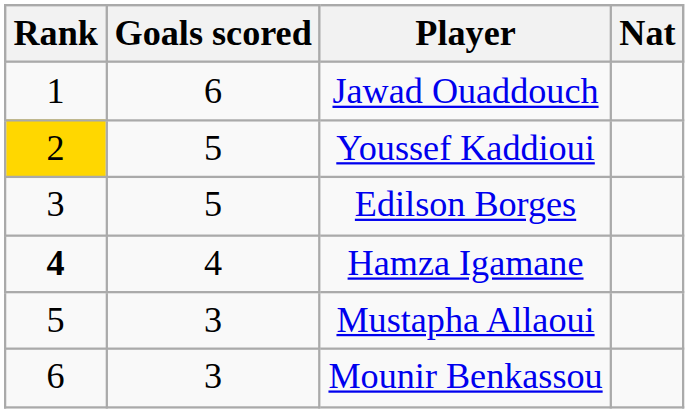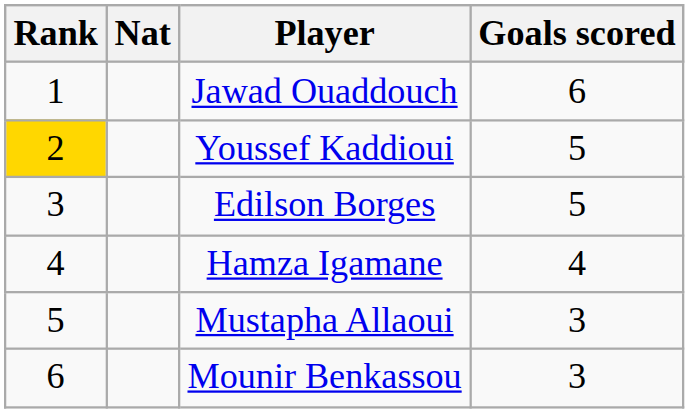 <table class="wikitable">
 <tr bgcolor="#B2B2B2">
 <th><strong>Rank</strong></th>
+<th><strong>Nat</strong></th>
+<th><strong>Player</strong></th>
 <th><strong>Goals scored</strong></th>
-<th><strong>Player</strong></th>
-<th><strong>Nat</strong></th>
 </tr>
 <tr align=center>
 <td>1</td>
+<td></td>
+<td><a href='#'>Jawad Ouaddouch</a></td>
 <td>6</td>
-<td><a href='#'>Jawad Ouaddouch</a></td>
-<td></td>
 </tr>
 <tr align=center>
 <td style="background: gold;">2</td>
+<td></td>
+<td><a href='#'>Youssef Kaddioui</a></td>
 <td>5</td>
-<td><a href='#'>Youssef Kaddioui</a></td>
-<td></td>
 </tr>
 <tr align=center>
 <td>3</td>
+<td></td>
+<td><a href='#'>Edilson Borges</a></td>
 <td>5</td>
-<td><a href='#'>Edilson Borges</a></td>
-<td></td>
 </tr>
 <tr align=center>
-<td><strong>4</strong></td>
 <td>4</td>
+<td></td>
 <td><a href='#'>Hamza Igamane</a></td>
-<td></td>
+<td>4</td>
 </tr>
 <tr align=center>
 <td>5</td>
+<td></td>
+<td><a href='#'>Mustapha Allaoui</a></td>
 <td>3</td>
-<td><a href='#'>Mustapha Allaoui</a></td>
-<td></td>
 </tr>
 <tr align=center>
 <td>6</td>
+<td></td>
+<td><a href='#'>Mounir Benkassou</a></td>
 <td>3</td>
-<td><a href='#'>Mounir Benkassou</a></td>
-<td></td>
 </tr>
 </table>
